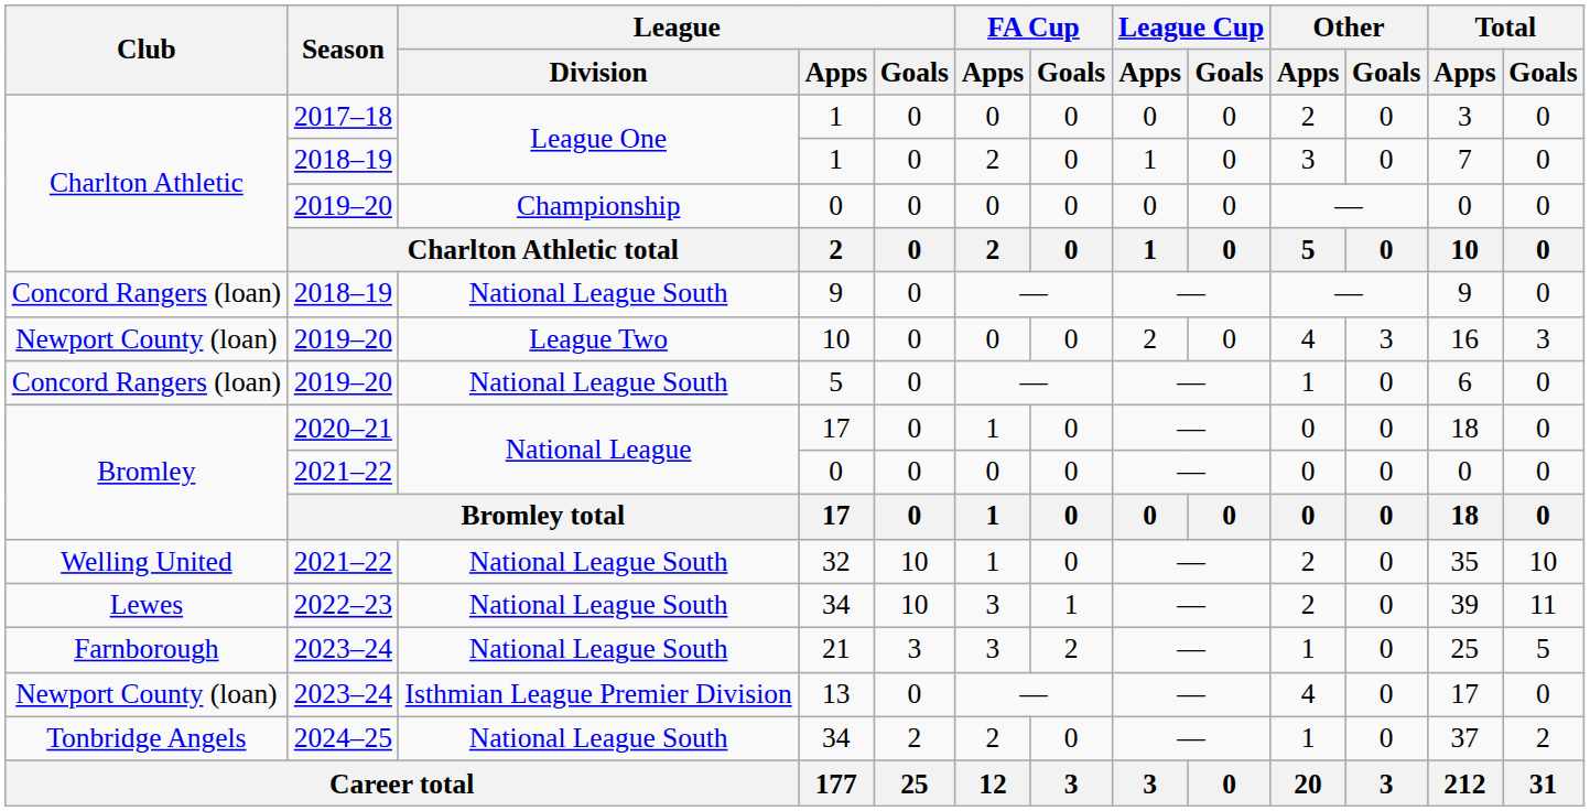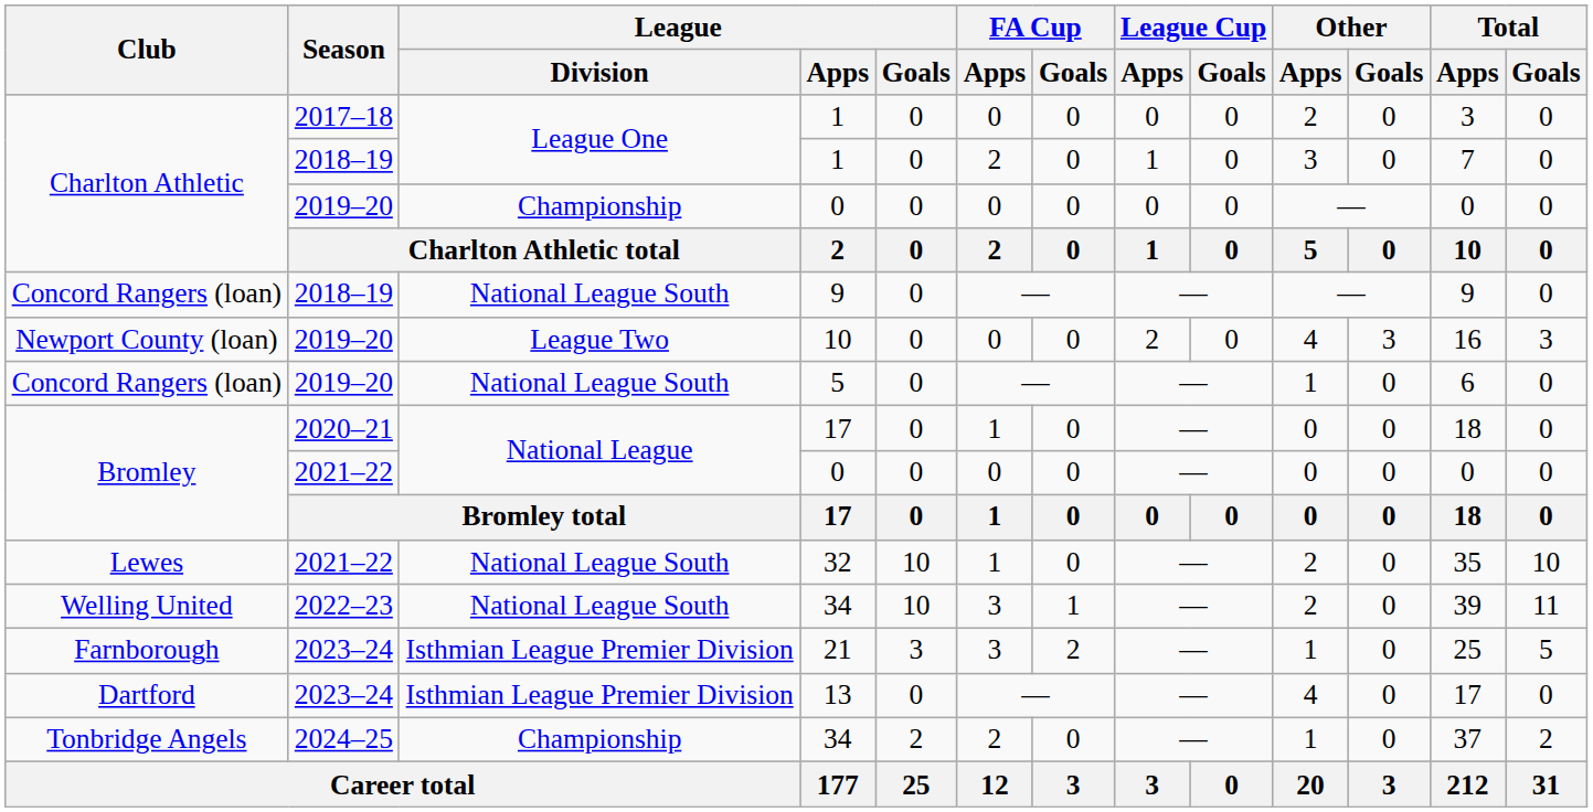 <table class=wikitable style="text-align: center;">
 <tr>
 <th rowspan=2>Club</th>
 <th rowspan=2>Season</th>
 <th colspan=3>League</th>
 <th colspan=2><a href='#'>FA Cup</a></th>
 <th colspan=2><a href='#'>League Cup</a></th>
 <th colspan=2>Other</th>
 <th colspan=2>Total</th>
 </tr>
 <tr>
 <th>Division</th>
 <th>Apps</th>
 <th>Goals</th>
 <th>Apps</th>
 <th>Goals</th>
 <th>Apps</th>
 <th>Goals</th>
 <th>Apps</th>
 <th>Goals</th>
 <th>Apps</th>
 <th>Goals</th>
 </tr>
 <tr>
 <td rowspan=4><a href='#'>Charlton Athletic</a></td>
 <td><a href='#'>2017–18</a></td>
 <td rowspan=2><a href='#'>League One</a></td>
 <td>1</td>
 <td>0</td>
 <td>0</td>
 <td>0</td>
 <td>0</td>
 <td>0</td>
 <td>2</td>
 <td>0</td>
 <td>3</td>
 <td>0</td>
 </tr>
 <tr>
 <td><a href='#'>2018–19</a></td>
 <td>1</td>
 <td>0</td>
 <td>2</td>
 <td>0</td>
 <td>1</td>
 <td>0</td>
 <td>3</td>
 <td>0</td>
 <td>7</td>
 <td>0</td>
 </tr>
 <tr>
 <td><a href='#'>2019–20</a></td>
 <td><a href='#'>Championship</a></td>
 <td>0</td>
 <td>0</td>
 <td>0</td>
 <td>0</td>
 <td>0</td>
 <td>0</td>
 <td colspan="2">—</td>
 <td>0</td>
 <td>0</td>
 </tr>
 <tr>
 <th colspan=2>Charlton Athletic total</th>
 <th>2</th>
 <th>0</th>
 <th>2</th>
 <th>0</th>
 <th>1</th>
 <th>0</th>
 <th>5</th>
 <th>0</th>
 <th>10</th>
 <th>0</th>
 </tr>
 <tr>
 <td><a href='#'>Concord Rangers</a> (loan)</td>
 <td><a href='#'>2018–19</a></td>
 <td><a href='#'>National League South</a></td>
 <td>9</td>
 <td>0</td>
 <td colspan="2">—</td>
 <td colspan="2">—</td>
 <td colspan="2">—</td>
 <td>9</td>
 <td>0</td>
 </tr>
 <tr>
 <td><a href='#'>Newport County</a> (loan)</td>
 <td><a href='#'>2019–20</a></td>
 <td><a href='#'>League Two</a></td>
 <td>10</td>
 <td>0</td>
 <td>0</td>
 <td>0</td>
 <td>2</td>
 <td>0</td>
 <td>4</td>
 <td>3</td>
 <td>16</td>
 <td>3</td>
 </tr>
 <tr>
 <td><a href='#'>Concord Rangers</a> (loan)</td>
 <td><a href='#'>2019–20</a></td>
 <td><a href='#'>National League South</a></td>
 <td>5</td>
 <td>0</td>
 <td colspan="2">—</td>
 <td colspan="2">—</td>
 <td>1</td>
 <td>0</td>
 <td>6</td>
 <td>0</td>
 </tr>
 <tr>
 <td rowspan=3><a href='#'>Bromley</a></td>
 <td><a href='#'>2020–21</a></td>
 <td rowspan=2><a href='#'>National League</a></td>
 <td>17</td>
 <td>0</td>
 <td>1</td>
 <td>0</td>
 <td colspan="2">—</td>
 <td>0</td>
 <td>0</td>
 <td>18</td>
 <td>0</td>
 </tr>
 <tr>
 <td><a href='#'>2021–22</a></td>
 <td>0</td>
 <td>0</td>
 <td>0</td>
 <td>0</td>
 <td colspan="2">—</td>
 <td>0</td>
 <td>0</td>
 <td>0</td>
 <td>0</td>
 </tr>
 <tr>
 <th colspan=2>Bromley total</th>
 <th>17</th>
 <th>0</th>
 <th>1</th>
 <th>0</th>
 <th>0</th>
 <th>0</th>
 <th>0</th>
 <th>0</th>
 <th>18</th>
 <th>0</th>
 </tr>
 <tr>
-<td><a href='#'>Welling United</a></td>
+<td><a href='#'>Lewes</a></td>
 <td><a href='#'>2021–22</a></td>
 <td><a href='#'>National League South</a></td>
 <td>32</td>
 <td>10</td>
 <td>1</td>
 <td>0</td>
 <td colspan="2">—</td>
 <td>2</td>
 <td>0</td>
 <td>35</td>
 <td>10</td>
 </tr>
 <tr>
-<td><a href='#'>Lewes</a></td>
+<td><a href='#'>Welling United</a></td>
 <td><a href='#'>2022–23</a></td>
 <td><a href='#'>National League South</a></td>
 <td>34</td>
 <td>10</td>
 <td>3</td>
 <td>1</td>
 <td colspan="2">—</td>
 <td>2</td>
 <td>0</td>
 <td>39</td>
 <td>11</td>
 </tr>
 <tr>
 <td><a href='#'>Farnborough</a></td>
 <td><a href='#'>2023–24</a></td>
-<td><a href='#'>National League South</a></td>
+<td><a href='#'>Isthmian League Premier Division</a></td>
 <td>21</td>
 <td>3</td>
 <td>3</td>
 <td>2</td>
 <td colspan="2">—</td>
 <td>1</td>
 <td>0</td>
 <td>25</td>
 <td>5</td>
 </tr>
 <tr>
-<td><a href='#'>Newport County</a> (loan)</td>
+<td><a href='#'>Dartford</a></td>
 <td><a href='#'>2023–24</a></td>
 <td><a href='#'>Isthmian League Premier Division</a></td>
 <td>13</td>
 <td>0</td>
 <td colspan="2">—</td>
 <td colspan="2">—</td>
 <td>4</td>
 <td>0</td>
 <td>17</td>
 <td>0</td>
 </tr>
 <tr>
 <td><a href='#'>Tonbridge Angels</a></td>
 <td><a href='#'>2024–25</a></td>
-<td><a href='#'>National League South</a></td>
+<td><a href='#'>Championship</a></td>
 <td>34</td>
 <td>2</td>
 <td>2</td>
 <td>0</td>
 <td colspan="2">—</td>
 <td>1</td>
 <td>0</td>
 <td>37</td>
 <td>2</td>
 </tr>
 <tr>
 <th colspan=3>Career total</th>
 <th>177</th>
 <th>25</th>
 <th>12</th>
 <th>3</th>
 <th>3</th>
 <th>0</th>
 <th>20</th>
 <th>3</th>
 <th>212</th>
 <th>31</th>
 </tr>
 </table>
